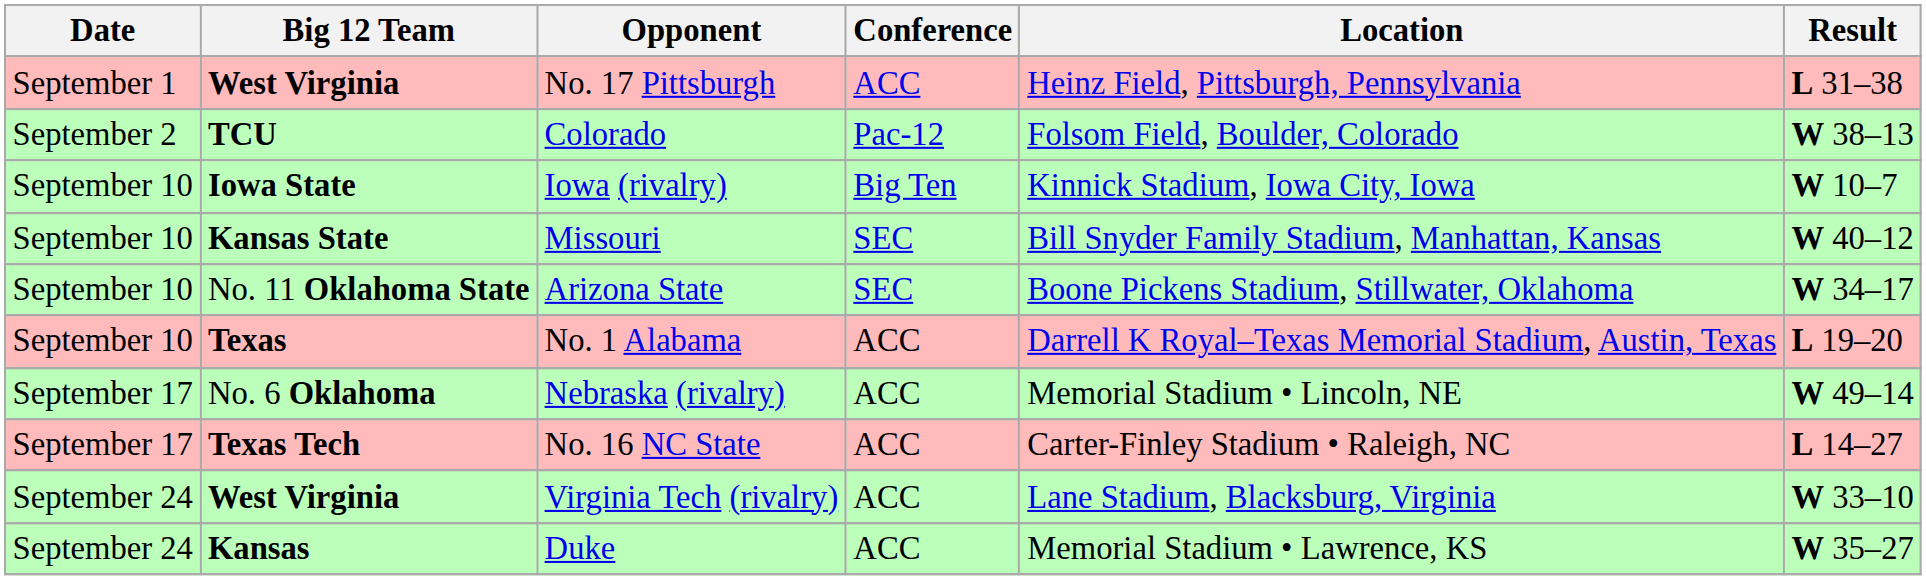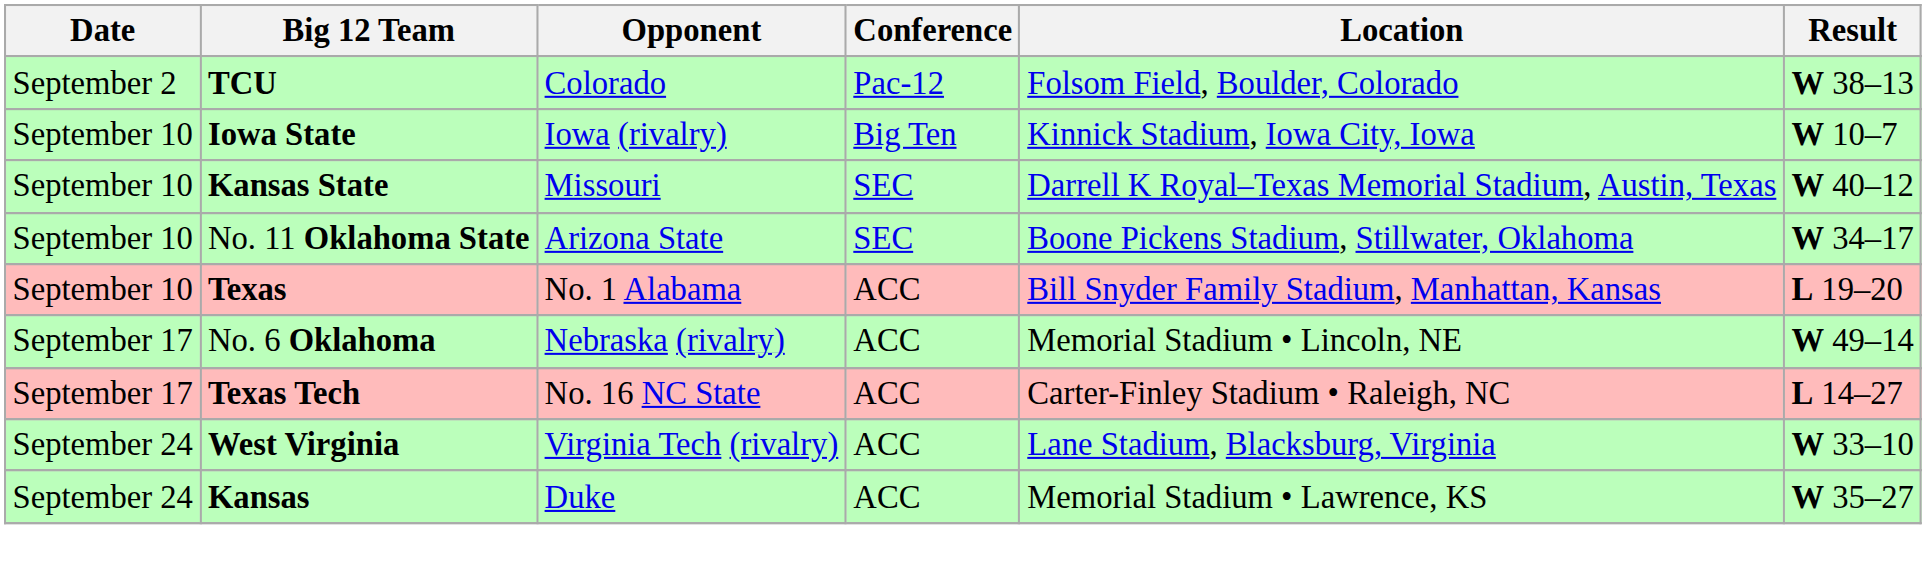 <table class="wikitable">
 <tr>
 <th>Date</th>
 <th>Big 12 Team</th>
 <th>Opponent</th>
 <th>Conference</th>
 <th>Location</th>
 <th>Result</th>
 </tr>
 <tr>
-</tr>
-<tr style="background:#fbb">
-<td>September 1</td>
-<td><strong>West Virginia</strong></td>
-<td>No. 17 <a href='#'>Pittsburgh</a></td>
-<td><a href='#'>ACC</a></td>
-<td><a href='#'>Heinz Field</a>, <a href='#'>Pittsburgh, Pennsylvania</a></td>
-<td><strong>L</strong> 31–38</td>
 </tr>
 <tr>
 </tr>
 <tr style="background:#bfb">
 <td>September 2</td>
 <td><strong>TCU</strong></td>
 <td><a href='#'>Colorado</a></td>
 <td><a href='#'>Pac-12</a></td>
 <td><a href='#'>Folsom Field</a>, <a href='#'>Boulder, Colorado</a></td>
 <td><strong>W</strong> 38–13</td>
 </tr>
 <tr>
 </tr>
 <tr style="background:#bfb">
 <td>September 10</td>
 <td><strong>Iowa State</strong></td>
 <td><a href='#'>Iowa</a> <a href='#'>(rivalry)</a></td>
 <td><a href='#'>Big Ten</a></td>
 <td><a href='#'>Kinnick Stadium</a>, <a href='#'>Iowa City, Iowa</a></td>
 <td><strong>W</strong> 10–7</td>
 </tr>
 <tr>
 </tr>
 <tr style="background:#bfb">
 <td>September 10</td>
 <td><strong>Kansas State</strong></td>
 <td><a href='#'>Missouri</a></td>
 <td><a href='#'>SEC</a></td>
-<td><a href='#'>Bill Snyder Family Stadium</a>, <a href='#'>Manhattan, Kansas</a></td>
+<td><a href='#'>Darrell K Royal–Texas Memorial Stadium</a>, <a href='#'>Austin, Texas</a></td>
 <td><strong>W</strong> 40–12</td>
 </tr>
 <tr>
 </tr>
 <tr style="background:#bfb">
 <td>September 10</td>
 <td>No. 11 <strong>Oklahoma State</strong></td>
 <td><a href='#'>Arizona State</a></td>
 <td><a href='#'>SEC</a></td>
 <td><a href='#'>Boone Pickens Stadium</a>, <a href='#'>Stillwater, Oklahoma</a></td>
 <td><strong>W</strong> 34–17</td>
 </tr>
 <tr>
 </tr>
 <tr style="background:#fbb">
 <td>September 10</td>
 <td><strong>Texas</strong></td>
 <td>No. 1 <a href='#'>Alabama</a></td>
 <td>ACC</td>
-<td><a href='#'>Darrell K Royal–Texas Memorial Stadium</a>, <a href='#'>Austin, Texas</a></td>
+<td><a href='#'>Bill Snyder Family Stadium</a>, <a href='#'>Manhattan, Kansas</a></td>
 <td><strong>L</strong> 19–20</td>
 </tr>
 <tr>
 </tr>
 <tr style="background:#bfb">
 <td>September 17</td>
 <td>No. 6 <strong>Oklahoma</strong></td>
 <td><a href='#'>Nebraska</a> <a href='#'>(rivalry)</a></td>
 <td>ACC</td>
 <td>Memorial Stadium • Lincoln, NE</td>
 <td><strong>W</strong> 49–14</td>
 </tr>
 <tr>
 </tr>
 <tr style="background:#fbb">
 <td>September 17</td>
 <td><strong>Texas Tech</strong></td>
 <td>No. 16 <a href='#'>NC State</a></td>
 <td>ACC</td>
 <td>Carter-Finley Stadium • Raleigh, NC</td>
 <td><strong>L</strong> 14–27</td>
 </tr>
 <tr>
 </tr>
 <tr style="background:#bfb">
 <td>September 24</td>
 <td><strong>West Virginia</strong></td>
 <td><a href='#'>Virginia Tech</a> <a href='#'>(rivalry)</a></td>
 <td>ACC</td>
 <td><a href='#'>Lane Stadium</a>, <a href='#'>Blacksburg, Virginia</a></td>
 <td><strong>W</strong> 33–10</td>
 </tr>
 <tr>
 </tr>
 <tr style="background:#bfb">
 <td>September 24</td>
 <td><strong>Kansas</strong></td>
 <td><a href='#'>Duke</a></td>
 <td>ACC</td>
 <td>Memorial Stadium • Lawrence, KS</td>
 <td><strong>W</strong> 35–27</td>
 </tr>
 <tr>
 </tr>
 </table>
